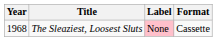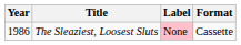 <table class="wikitable">
 <tr>
 <th>Year</th>
 <th>Title</th>
 <th>Label</th>
 <th>Format</th>
 </tr>
 <tr>
-<td>1968</td>
+<td>1986</td>
 <td><em>The Sleaziest, Loosest Sluts</em></td>
 <td style="background: pink;">None</td>
 <td>Cassette</td>
 </tr>
 </table>
